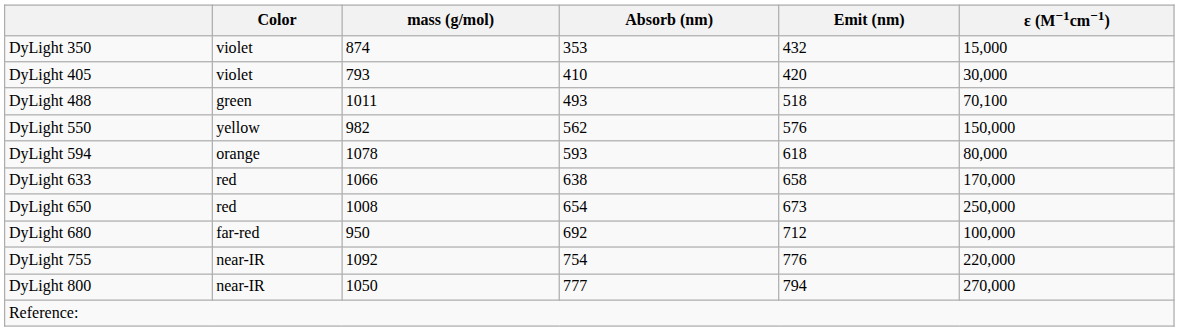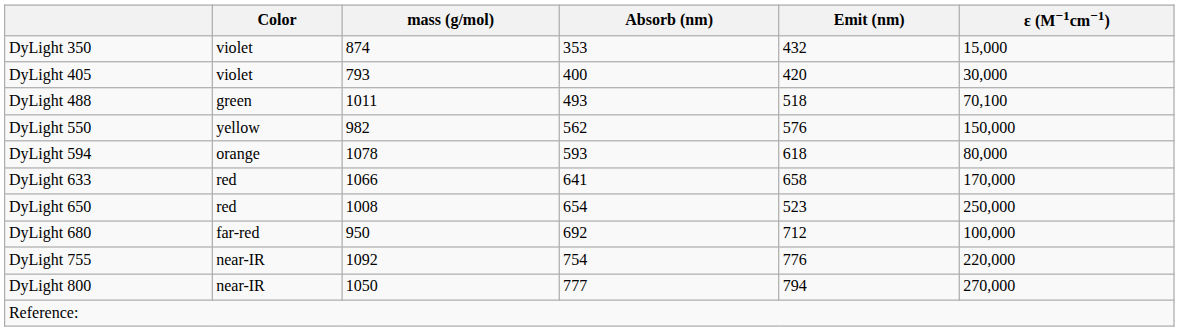 <table class = "wikitable" style = "float:right; font-size:85%; margin-left:15px; width:50%">
 <tr>
 <th> </th>
 <th>Color</th>
 <th>mass (g/mol)</th>
 <th>Absorb (nm)</th>
 <th>Emit (nm)</th>
 <th>ε (M<sup>−1</sup>cm<sup>−1</sup>)</th>
 </tr>
 <tr>
 <td>DyLight 350</td>
 <td>violet</td>
 <td>874</td>
 <td>353</td>
 <td>432</td>
 <td>15,000</td>
 </tr>
 <tr>
 <td>DyLight 405</td>
 <td>violet</td>
 <td>793</td>
-<td>410</td>
+<td>400</td>
 <td>420</td>
 <td>30,000</td>
 </tr>
 <tr>
 <td>DyLight 488</td>
 <td>green</td>
 <td>1011</td>
 <td>493</td>
 <td>518</td>
 <td>70,100</td>
 </tr>
 <tr>
 <td>DyLight 550</td>
 <td>yellow</td>
 <td>982</td>
 <td>562</td>
 <td>576</td>
 <td>150,000</td>
 </tr>
 <tr>
 <td>DyLight 594</td>
 <td>orange</td>
 <td>1078</td>
 <td>593</td>
 <td>618</td>
 <td>80,000</td>
 </tr>
 <tr>
 <td>DyLight 633</td>
 <td>red</td>
 <td>1066</td>
-<td>638</td>
+<td>641</td>
 <td>658</td>
 <td>170,000</td>
 </tr>
 <tr>
 <td>DyLight 650</td>
 <td>red</td>
 <td>1008</td>
 <td>654</td>
-<td>673</td>
+<td>523</td>
 <td>250,000</td>
 </tr>
 <tr>
 <td>DyLight 680</td>
 <td>far-red</td>
 <td>950</td>
 <td>692</td>
 <td>712</td>
 <td>100,000</td>
 </tr>
 <tr>
 <td>DyLight 755</td>
 <td>near-IR</td>
 <td>1092</td>
 <td>754</td>
 <td>776</td>
 <td>220,000</td>
 </tr>
 <tr>
 <td>DyLight 800</td>
 <td>near-IR</td>
 <td>1050</td>
 <td>777</td>
 <td>794</td>
 <td>270,000</td>
 </tr>
 <tr>
 <td colspan=6>Reference:</td>
 </tr>
 </table>
